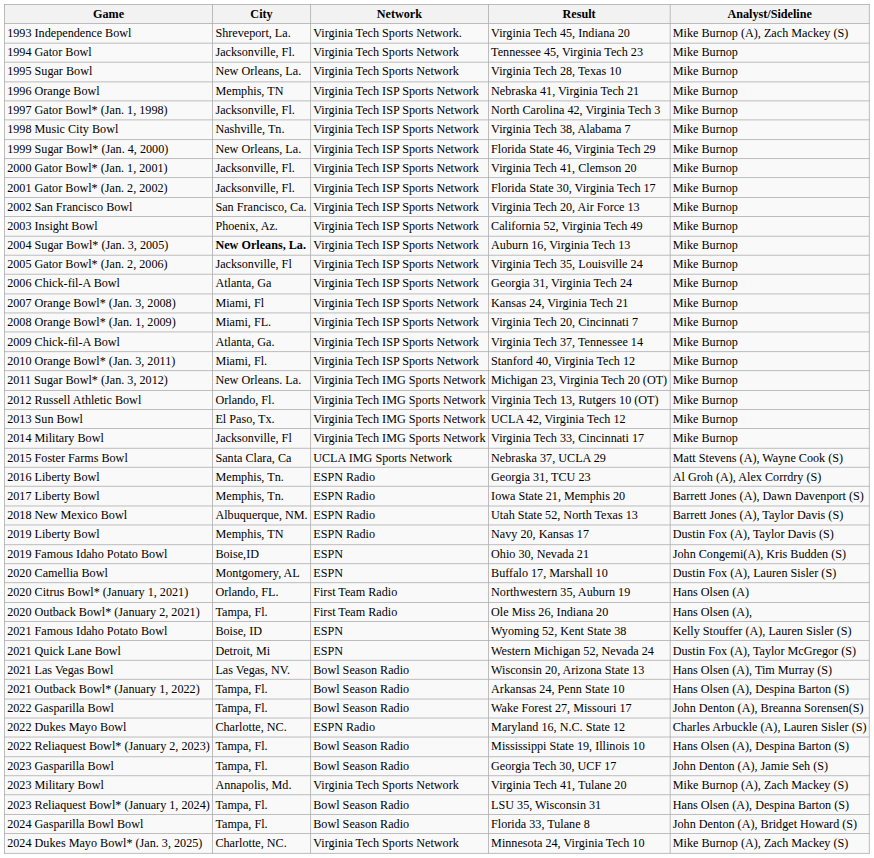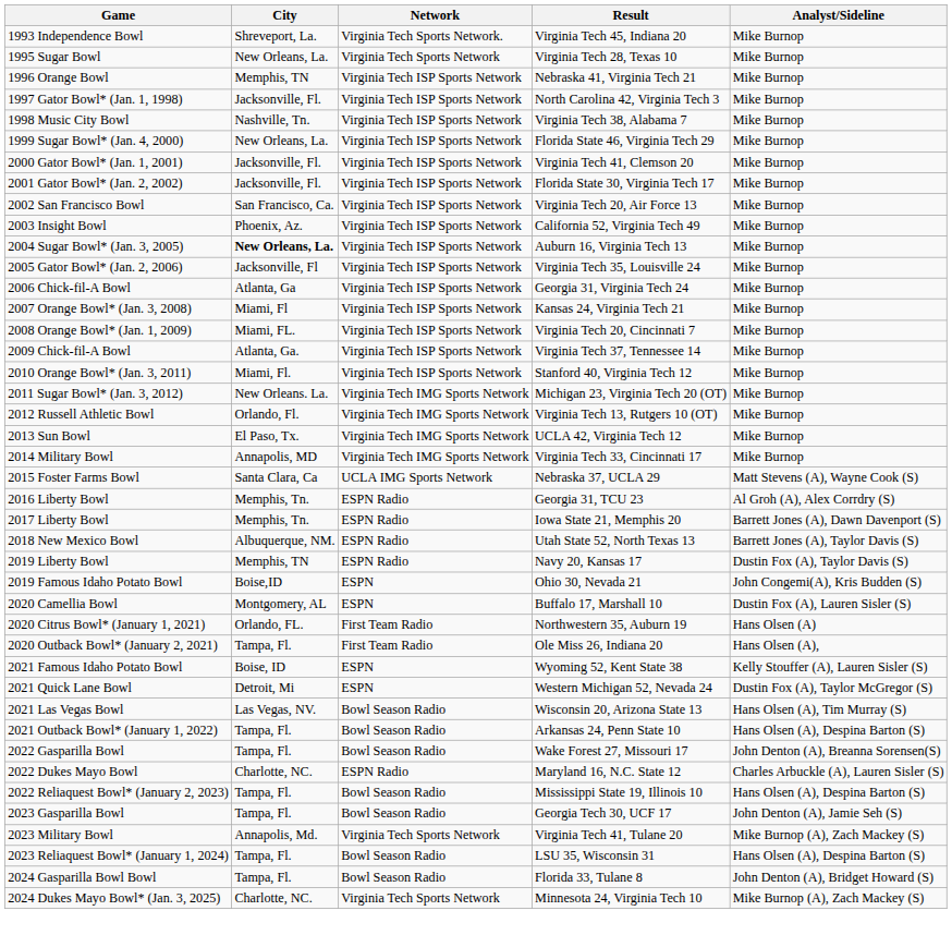 <table class="wikitable">
 <tr>
 <th>Game</th>
 <th>City</th>
 <th>Network</th>
 <th>Result</th>
 <th>Analyst/Sideline</th>
 </tr>
 <tr>
 <td>1993 Independence Bowl</td>
 <td>Shreveport, La.</td>
 <td>Virginia Tech Sports Network.</td>
 <td>Virginia Tech 45, Indiana 20</td>
-<td>Mike Burnop (A), Zach Mackey (S)</td>
-</tr>
-<tr>
-<td>1994 Gator Bowl</td>
-<td>Jacksonville, Fl.</td>
-<td>Virginia Tech Sports Network</td>
-<td>Tennessee 45, Virginia Tech 23</td>
 <td>Mike Burnop</td>
 </tr>
 <tr>
 <td>1995 Sugar Bowl</td>
 <td>New Orleans, La.</td>
 <td>Virginia Tech Sports Network</td>
 <td>Virginia Tech 28, Texas 10</td>
 <td>Mike Burnop</td>
 </tr>
 <tr>
 <td>1996 Orange Bowl</td>
 <td>Memphis, TN</td>
 <td>Virginia Tech ISP Sports Network</td>
 <td>Nebraska 41, Virginia Tech 21</td>
 <td>Mike Burnop</td>
 </tr>
 <tr>
 <td>1997 Gator Bowl* (Jan. 1, 1998)</td>
 <td>Jacksonville, Fl.</td>
 <td>Virginia Tech ISP Sports Network</td>
 <td>North Carolina 42, Virginia Tech 3</td>
 <td>Mike Burnop</td>
 </tr>
 <tr>
 <td>1998 Music City Bowl</td>
 <td>Nashville, Tn.</td>
 <td>Virginia Tech ISP Sports Network</td>
 <td>Virginia Tech 38, Alabama 7</td>
 <td>Mike Burnop</td>
 </tr>
 <tr>
 <td>1999 Sugar Bowl* (Jan. 4, 2000)</td>
 <td>New Orleans, La.</td>
 <td>Virginia Tech ISP Sports Network</td>
 <td>Florida State 46, Virginia Tech 29</td>
 <td>Mike Burnop</td>
 </tr>
 <tr>
 <td>2000 Gator Bowl* (Jan. 1, 2001)</td>
 <td>Jacksonville, Fl.</td>
 <td>Virginia Tech ISP Sports Network</td>
 <td>Virginia Tech 41, Clemson 20</td>
 <td>Mike Burnop</td>
 </tr>
 <tr>
 <td>2001 Gator Bowl* (Jan. 2, 2002)</td>
 <td>Jacksonville, Fl.</td>
 <td>Virginia Tech ISP Sports Network</td>
 <td>Florida State 30, Virginia Tech 17</td>
 <td>Mike Burnop</td>
 </tr>
 <tr>
 <td>2002 San Francisco Bowl</td>
 <td>San Francisco, Ca.</td>
 <td>Virginia Tech ISP Sports Network</td>
 <td>Virginia Tech 20, Air Force 13</td>
 <td>Mike Burnop</td>
 </tr>
 <tr>
 <td>2003 Insight Bowl</td>
 <td>Phoenix, Az.</td>
 <td>Virginia Tech ISP Sports Network</td>
 <td>California 52, Virginia Tech 49</td>
 <td>Mike Burnop</td>
 </tr>
 <tr>
 <td>2004 Sugar Bowl* (Jan. 3, 2005)</td>
 <td><strong>New Orleans, La.</strong></td>
 <td>Virginia Tech ISP Sports Network</td>
 <td>Auburn 16, Virginia Tech 13</td>
 <td>Mike Burnop</td>
 </tr>
 <tr>
 <td>2005 Gator Bowl* (Jan. 2, 2006)</td>
 <td>Jacksonville, Fl</td>
 <td>Virginia Tech ISP Sports Network</td>
 <td>Virginia Tech 35, Louisville 24</td>
 <td>Mike Burnop</td>
 </tr>
 <tr>
 <td>2006 Chick-fil-A Bowl</td>
 <td>Atlanta, Ga</td>
 <td>Virginia Tech ISP Sports Network</td>
 <td>Georgia 31, Virginia Tech 24</td>
 <td>Mike Burnop</td>
 </tr>
 <tr>
 <td>2007 Orange Bowl* (Jan. 3, 2008)</td>
 <td>Miami, Fl</td>
 <td>Virginia Tech ISP Sports Network</td>
 <td>Kansas 24, Virginia Tech 21</td>
 <td>Mike Burnop</td>
 </tr>
 <tr>
 <td>2008 Orange Bowl* (Jan. 1, 2009)</td>
 <td>Miami, FL.</td>
 <td>Virginia Tech ISP Sports Network</td>
 <td>Virginia Tech 20, Cincinnati 7</td>
 <td>Mike Burnop</td>
 </tr>
 <tr>
 <td>2009 Chick-fil-A Bowl</td>
 <td>Atlanta, Ga.</td>
 <td>Virginia Tech ISP Sports Network</td>
 <td>Virginia Tech 37, Tennessee 14</td>
 <td>Mike Burnop</td>
 </tr>
 <tr>
 <td>2010 Orange Bowl* (Jan. 3, 2011)</td>
 <td>Miami, Fl.</td>
 <td>Virginia Tech ISP Sports Network</td>
 <td>Stanford 40, Virginia Tech 12</td>
 <td>Mike Burnop</td>
 </tr>
 <tr>
 <td>2011 Sugar Bowl* (Jan. 3, 2012)</td>
 <td>New Orleans. La.</td>
 <td>Virginia Tech IMG Sports Network</td>
 <td>Michigan 23, Virginia Tech 20 (OT)</td>
 <td>Mike Burnop</td>
 </tr>
 <tr>
 <td>2012 Russell Athletic Bowl</td>
 <td>Orlando, Fl.</td>
 <td>Virginia Tech IMG Sports Network</td>
 <td>Virginia Tech 13, Rutgers 10 (OT)</td>
 <td>Mike Burnop</td>
 </tr>
 <tr>
 <td>2013 Sun Bowl</td>
 <td>El Paso, Tx.</td>
 <td>Virginia Tech IMG Sports Network</td>
 <td>UCLA 42, Virginia Tech 12</td>
 <td>Mike Burnop</td>
 </tr>
 <tr>
 <td>2014 Military Bowl</td>
-<td>Jacksonville, Fl</td>
+<td>Annapolis, MD</td>
 <td>Virginia Tech IMG Sports Network</td>
 <td>Virginia Tech 33, Cincinnati 17</td>
 <td>Mike Burnop</td>
 </tr>
 <tr>
 <td>2015 Foster Farms Bowl</td>
 <td>Santa Clara, Ca</td>
 <td>UCLA IMG Sports Network</td>
 <td>Nebraska 37, UCLA 29</td>
 <td>Matt Stevens (A), Wayne Cook (S)</td>
 </tr>
 <tr>
 <td>2016 Liberty Bowl</td>
 <td>Memphis, Tn.</td>
 <td>ESPN Radio</td>
 <td>Georgia 31, TCU 23</td>
 <td>Al Groh (A), Alex Corrdry (S)</td>
 </tr>
 <tr>
 <td>2017 Liberty Bowl</td>
 <td>Memphis, Tn.</td>
 <td>ESPN Radio</td>
 <td>Iowa State 21, Memphis 20</td>
 <td>Barrett Jones (A), Dawn Davenport (S)</td>
 </tr>
 <tr>
 <td>2018 New Mexico Bowl</td>
 <td>Albuquerque, NM.</td>
 <td>ESPN Radio</td>
 <td>Utah State 52, North Texas 13</td>
 <td>Barrett Jones (A), Taylor Davis (S)</td>
 </tr>
 <tr>
 <td>2019 Liberty Bowl</td>
 <td>Memphis, TN</td>
 <td>ESPN Radio</td>
 <td>Navy 20, Kansas 17</td>
 <td>Dustin Fox (A), Taylor Davis (S)</td>
 </tr>
 <tr>
 <td>2019 Famous Idaho Potato Bowl</td>
 <td>Boise,ID</td>
 <td>ESPN</td>
 <td>Ohio 30, Nevada 21</td>
 <td>John Congemi(A), Kris Budden (S)</td>
 </tr>
 <tr>
 <td>2020 Camellia Bowl</td>
 <td>Montgomery, AL</td>
 <td>ESPN</td>
 <td>Buffalo 17, Marshall 10</td>
 <td>Dustin Fox (A), Lauren Sisler (S)</td>
 </tr>
 <tr>
 <td>2020 Citrus Bowl* (January 1, 2021)</td>
 <td>Orlando, FL.</td>
 <td>First Team Radio</td>
 <td>Northwestern 35, Auburn 19</td>
 <td>Hans Olsen (A)</td>
 </tr>
 <tr>
 <td>2020 Outback Bowl* (January 2, 2021)</td>
 <td>Tampa, Fl.</td>
 <td>First Team Radio</td>
 <td>Ole Miss 26, Indiana 20</td>
 <td>Hans Olsen (A),</td>
 </tr>
 <tr>
 <td>2021 Famous Idaho Potato Bowl</td>
 <td>Boise, ID</td>
 <td>ESPN</td>
 <td>Wyoming 52, Kent State 38</td>
 <td>Kelly Stouffer (A), Lauren Sisler (S)</td>
 </tr>
 <tr>
 <td>2021 Quick Lane Bowl</td>
 <td>Detroit, Mi</td>
 <td>ESPN</td>
 <td>Western Michigan 52, Nevada 24</td>
 <td>Dustin Fox (A), Taylor McGregor (S)</td>
 </tr>
 <tr>
 <td>2021 Las Vegas Bowl</td>
 <td>Las Vegas, NV.</td>
 <td>Bowl Season Radio</td>
 <td>Wisconsin 20, Arizona State 13</td>
 <td>Hans Olsen (A), Tim Murray (S)</td>
 </tr>
 <tr>
 <td>2021 Outback Bowl* (January 1, 2022)</td>
 <td>Tampa, Fl.</td>
 <td>Bowl Season Radio</td>
 <td>Arkansas 24, Penn State 10</td>
 <td>Hans Olsen (A), Despina Barton (S)</td>
 </tr>
 <tr>
 <td>2022 Gasparilla Bowl</td>
 <td>Tampa, Fl.</td>
 <td>Bowl Season Radio</td>
 <td>Wake Forest 27, Missouri 17</td>
 <td>John Denton (A), Breanna Sorensen(S)</td>
 </tr>
 <tr>
 <td>2022 Dukes Mayo Bowl</td>
 <td>Charlotte, NC.</td>
 <td>ESPN Radio</td>
 <td>Maryland 16, N.C. State 12</td>
 <td>Charles Arbuckle (A), Lauren Sisler (S)</td>
 </tr>
 <tr>
 <td>2022 Reliaquest Bowl* (January 2, 2023)</td>
 <td>Tampa, Fl.</td>
 <td>Bowl Season Radio</td>
 <td>Mississippi State 19, Illinois 10</td>
 <td>Hans Olsen (A), Despina Barton (S)</td>
 </tr>
 <tr>
 <td>2023 Gasparilla Bowl</td>
 <td>Tampa, Fl.</td>
 <td>Bowl Season Radio</td>
 <td>Georgia Tech 30, UCF 17</td>
 <td>John Denton (A), Jamie Seh (S)</td>
 </tr>
 <tr>
 <td>2023 Military Bowl</td>
 <td>Annapolis, Md.</td>
 <td>Virginia Tech Sports Network</td>
 <td>Virginia Tech 41, Tulane 20</td>
 <td>Mike Burnop (A), Zach Mackey (S)</td>
 </tr>
 <tr>
 <td>2023 Reliaquest Bowl* (January 1, 2024)</td>
 <td>Tampa, Fl.</td>
 <td>Bowl Season Radio</td>
 <td>LSU 35, Wisconsin 31</td>
 <td>Hans Olsen (A), Despina Barton (S)</td>
 </tr>
 <tr>
 <td>2024 Gasparilla Bowl Bowl</td>
 <td>Tampa, Fl.</td>
 <td>Bowl Season Radio</td>
 <td>Florida 33, Tulane 8</td>
 <td>John Denton (A), Bridget Howard (S)</td>
 </tr>
 <tr>
 <td>2024 Dukes Mayo Bowl* (Jan. 3, 2025)</td>
 <td>Charlotte, NC.</td>
 <td>Virginia Tech Sports Network</td>
 <td>Minnesota 24, Virginia Tech 10</td>
 <td>Mike Burnop (A), Zach Mackey (S)</td>
 </tr>
 </table>
